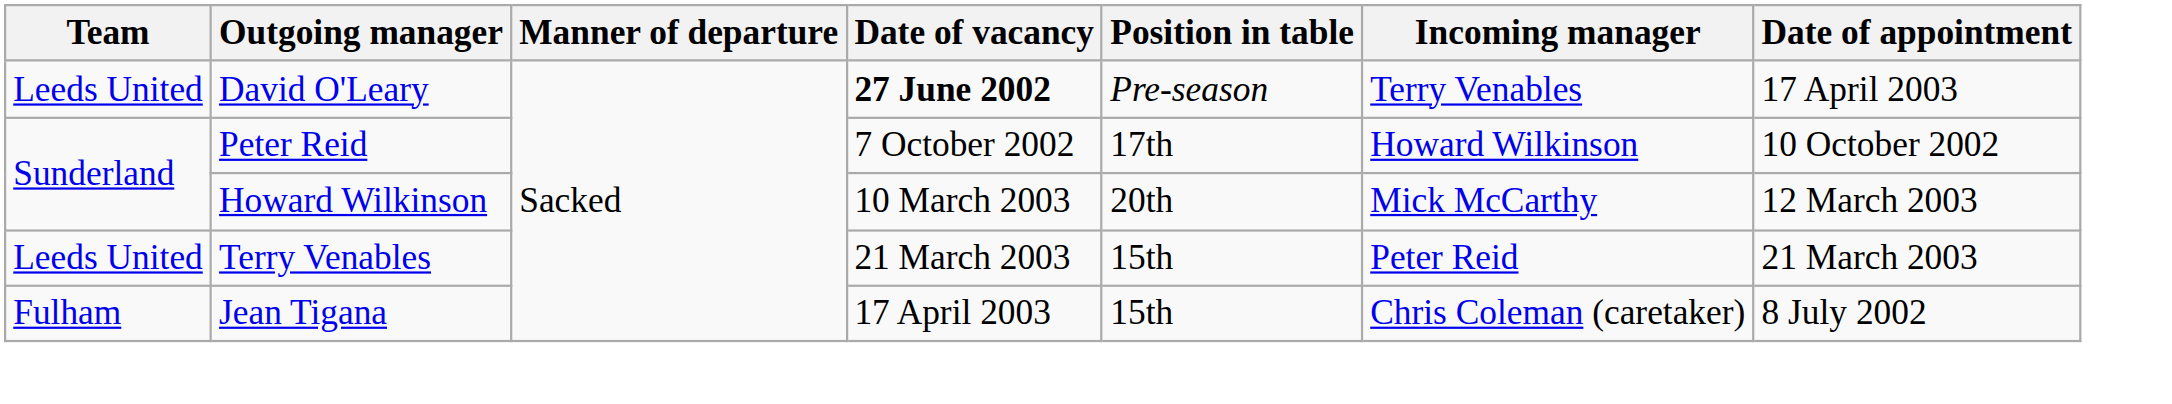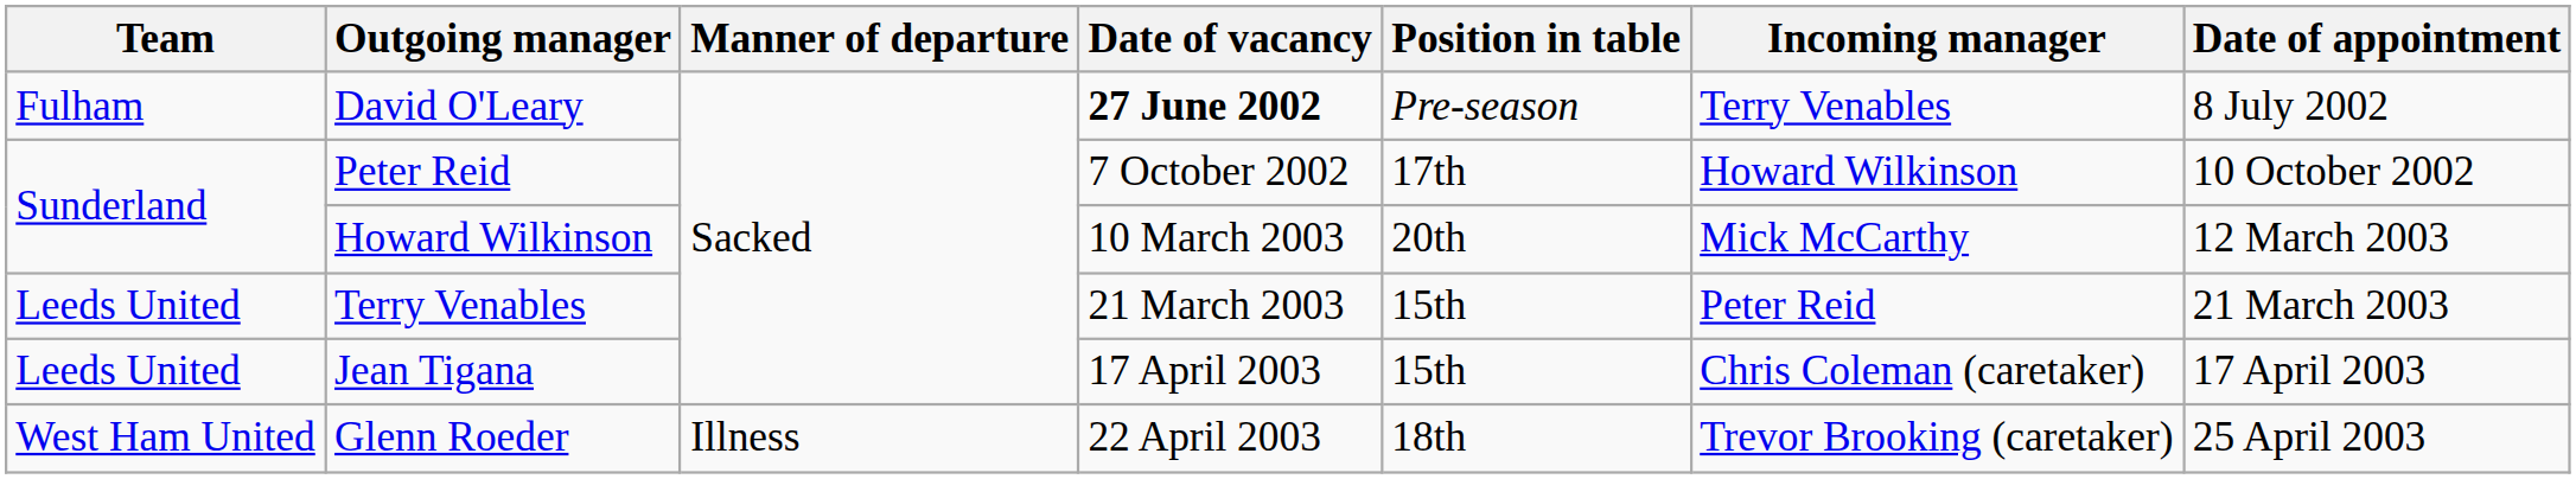 <table class="wikitable">
 <tr>
 <th>Team</th>
 <th>Outgoing manager</th>
 <th>Manner of departure</th>
 <th>Date of vacancy</th>
 <th>Position in table</th>
 <th>Incoming manager</th>
 <th>Date of appointment</th>
 </tr>
 <tr>
-<td><a href='#'>Leeds United</a></td>
+<td><a href='#'>Fulham</a></td>
 <td> <a href='#'>David O'Leary</a></td>
 <td rowspan=5>Sacked</td>
 <td><strong>27 June 2002</strong></td>
 <td><em>Pre-season</em></td>
 <td> <a href='#'>Terry Venables</a></td>
-<td>17 April 2003</td>
+<td>8 July 2002</td>
 </tr>
 <tr>
 <td rowspan=2><a href='#'>Sunderland</a></td>
 <td> <a href='#'>Peter Reid</a></td>
 <td>7 October 2002</td>
 <td>17th</td>
 <td> <a href='#'>Howard Wilkinson</a></td>
 <td>10 October 2002</td>
 </tr>
 <tr>
 <td> <a href='#'>Howard Wilkinson</a></td>
 <td>10 March 2003</td>
 <td>20th</td>
 <td> <a href='#'>Mick McCarthy</a></td>
 <td>12 March 2003</td>
 </tr>
 <tr>
 <td><a href='#'>Leeds United</a></td>
 <td> <a href='#'>Terry Venables</a></td>
 <td>21 March 2003</td>
 <td>15th</td>
 <td> <a href='#'>Peter Reid</a></td>
 <td>21 March 2003</td>
 </tr>
 <tr>
-<td><a href='#'>Fulham</a></td>
+<td><a href='#'>Leeds United</a></td>
 <td> <a href='#'>Jean Tigana</a></td>
 <td>17 April 2003</td>
 <td>15th</td>
 <td> <a href='#'>Chris Coleman</a> (caretaker)</td>
-<td>8 July 2002</td>
+<td>17 April 2003</td>
+</tr>
+<tr>
+<td><a href='#'>West Ham United</a></td>
+<td> <a href='#'>Glenn Roeder</a></td>
+<td>Illness</td>
+<td>22 April 2003</td>
+<td>18th</td>
+<td> <a href='#'>Trevor Brooking</a> (caretaker)</td>
+<td>25 April 2003</td>
 </tr>
 </table>
